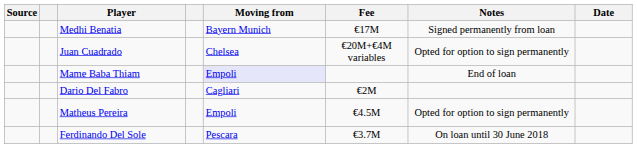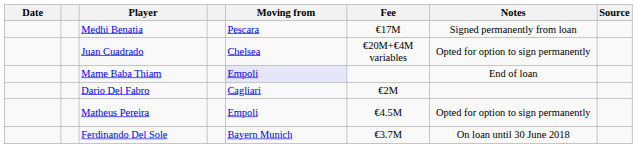 <table class="wikitable collapsible sortable">
 <tr>
-<th style="width:20px;">Source</th>
+<th style="width:80px;">Date</th>
 <th style="width:20px;"></th>
 <th style="width:190px;">Player</th>
 <th style="width:20px;"></th>
 <th style="width:180px;">Moving from</th>
 <th style="width:120px;" class="unsortable">Fee</th>
 <th style="width:250px;" class="unsortable">Notes</th>
-<th style="width:80px;">Date</th>
+<th style="width:20px;">Source</th>
 </tr>
 <tr>
-<td><small></small></td>
+<td></td>
 <td align=center></td>
 <td> <a href='#'>Medhi Benatia</a></td>
 <td align=center></td>
-<td> <a href='#'>Bayern Munich</a></td>
+<td> <a href='#'>Pescara</a></td>
 <td align=center>€17M</td>
 <td align=center>Signed permanently from loan</td>
-<td></td>
+<td><small></small></td>
 </tr>
 <tr>
-<td><small></small></td>
+<td></td>
 <td align=center></td>
 <td> <a href='#'>Juan Cuadrado</a></td>
 <td align=center></td>
 <td> <a href='#'>Chelsea</a></td>
 <td align=center>€20M+€4M variables</td>
 <td align=center>Opted for option to sign permanently</td>
-<td></td>
+<td><small></small></td>
 </tr>
 <tr>
-<td><small></small></td>
+<td></td>
 <td align=center></td>
 <td> <a href='#'>Mame Baba Thiam</a></td>
 <td align=center></td>
 <td style="background: lavender;"> <a href='#'>Empoli</a></td>
 <td align=center></td>
 <td align=center>End of loan</td>
-<td></td>
+<td><small></small></td>
 </tr>
 <tr>
-<td><small></small></td>
+<td></td>
 <td align=center></td>
 <td> <a href='#'>Dario Del Fabro</a></td>
 <td align=center></td>
 <td> <a href='#'>Cagliari</a></td>
 <td align=center>€2M</td>
 <td align=center></td>
-<td></td>
+<td><small></small></td>
 </tr>
 <tr>
-<td><small></small> <br><br><small></small></td>
+<td></td>
 <td align=center></td>
 <td> <a href='#'>Matheus Pereira</a></td>
 <td align=center></td>
 <td> <a href='#'>Empoli</a></td>
 <td align=center>€4.5M</td>
 <td align=center>Opted for option to sign permanently</td>
-<td></td>
+<td><small></small> <br><br><small></small></td>
 </tr>
 <tr>
-<td><small> </small></td>
+<td></td>
 <td align=center></td>
 <td> <a href='#'>Ferdinando Del Sole</a></td>
 <td align=center></td>
-<td> <a href='#'>Pescara</a></td>
+<td> <a href='#'>Bayern Munich</a></td>
 <td align=center>€3.7M</td>
 <td align=center>On loan until 30 June 2018</td>
-<td></td>
+<td><small> </small></td>
 </tr>
 </table>
